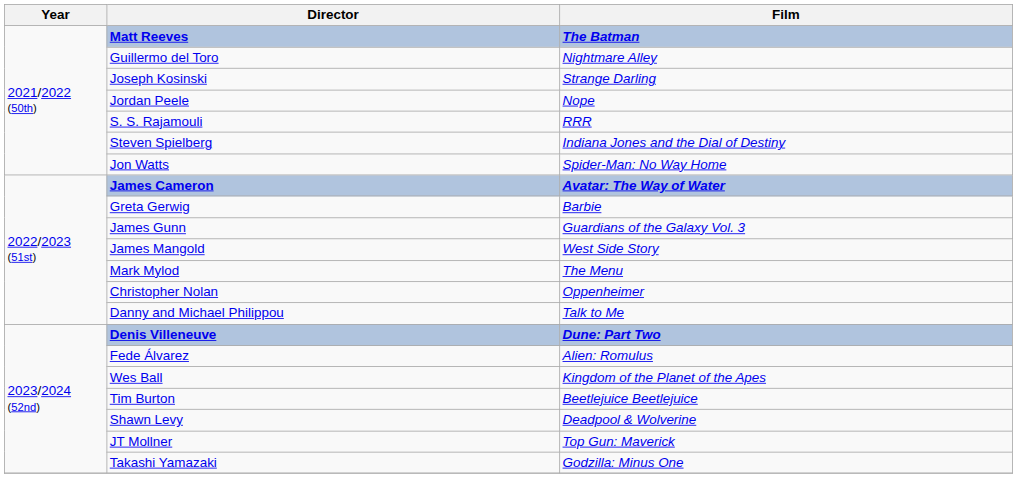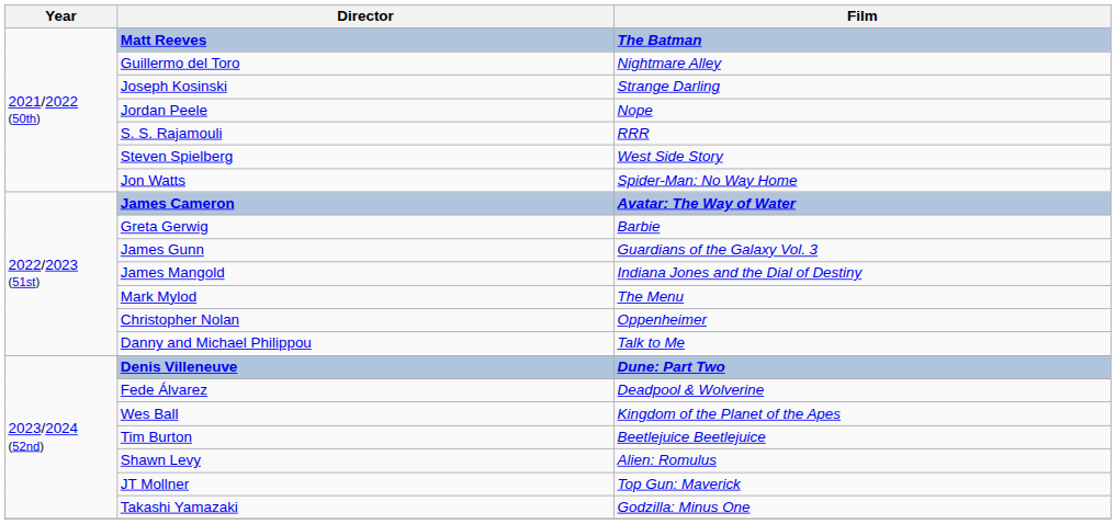 <table class="wikitable" width="95%" align="center">
 <tr>
 <th width=7%>Year</th>
 <th width=31%>Director</th>
 <th width=31%>Film</th>
 </tr>
 <tr>
 <td rowspan="7"><a href='#'>2021</a>/<a href='#'>2022</a><br><small>(<a href='#'>50th</a>)</small></td>
 <td style="background:#B0C4DE;"><strong><a href='#'>Matt Reeves</a></strong></td>
 <td style="background:#B0C4DE;"><strong><em><a href='#'>The Batman</a></em></strong></td>
 </tr>
 <tr>
 <td><a href='#'>Guillermo del Toro</a></td>
 <td><em><a href='#'>Nightmare Alley</a></em></td>
 </tr>
 <tr>
 <td><a href='#'>Joseph Kosinski</a></td>
 <td><em><a href='#'>Strange Darling</a></em></td>
 </tr>
 <tr>
 <td><a href='#'>Jordan Peele</a></td>
 <td><em><a href='#'>Nope</a></em></td>
 </tr>
 <tr>
 <td><a href='#'>S. S. Rajamouli</a></td>
 <td><em><a href='#'>RRR</a></em></td>
 </tr>
 <tr>
 <td><a href='#'>Steven Spielberg</a></td>
-<td><em><a href='#'>Indiana Jones and the Dial of Destiny</a></em></td>
+<td><em><a href='#'>West Side Story</a></em></td>
 </tr>
 <tr>
 <td><a href='#'>Jon Watts</a></td>
 <td><em><a href='#'>Spider-Man: No Way Home</a></em></td>
 </tr>
 <tr>
 <td rowspan="7"><a href='#'>2022</a>/<a href='#'>2023</a><br><small>(<a href='#'>51st</a>)</small></td>
 <td style="background:#B0C4DE;"><strong><a href='#'>James Cameron</a></strong></td>
 <td style="background:#B0C4DE;"><strong><em><a href='#'>Avatar: The Way of Water</a></em></strong></td>
 </tr>
 <tr>
 <td><a href='#'>Greta Gerwig</a></td>
 <td><em><a href='#'>Barbie</a></em></td>
 </tr>
 <tr>
 <td><a href='#'>James Gunn</a></td>
 <td><em><a href='#'>Guardians of the Galaxy Vol. 3</a></em></td>
 </tr>
 <tr>
 <td><a href='#'>James Mangold</a></td>
-<td><em><a href='#'>West Side Story</a></em></td>
+<td><em><a href='#'>Indiana Jones and the Dial of Destiny</a></em></td>
 </tr>
 <tr>
 <td><a href='#'>Mark Mylod</a></td>
 <td><em><a href='#'>The Menu</a></em></td>
 </tr>
 <tr>
 <td><a href='#'>Christopher Nolan</a></td>
 <td><em><a href='#'>Oppenheimer</a></em></td>
 </tr>
 <tr>
 <td><a href='#'>Danny and Michael Philippou</a></td>
 <td><em><a href='#'>Talk to Me</a></em></td>
 </tr>
 <tr>
 <td rowspan="7"><a href='#'>2023</a>/<a href='#'>2024</a><br><small>(<a href='#'>52nd</a>)</small></td>
 <td style="background:#B0C4DE;"><strong><a href='#'>Denis Villeneuve</a></strong></td>
 <td style="background:#B0C4DE;"><strong><em><a href='#'>Dune: Part Two</a></em></strong></td>
 </tr>
 <tr>
 <td><a href='#'>Fede Álvarez</a></td>
-<td><em><a href='#'>Alien: Romulus</a></em></td>
+<td><em><a href='#'>Deadpool & Wolverine</a></em></td>
 </tr>
 <tr>
 <td><a href='#'>Wes Ball</a></td>
 <td><em><a href='#'>Kingdom of the Planet of the Apes</a></em></td>
 </tr>
 <tr>
 <td><a href='#'>Tim Burton</a></td>
 <td><em><a href='#'>Beetlejuice Beetlejuice</a></em></td>
 </tr>
 <tr>
 <td><a href='#'>Shawn Levy</a></td>
-<td><em><a href='#'>Deadpool & Wolverine</a></em></td>
+<td><em><a href='#'>Alien: Romulus</a></em></td>
 </tr>
 <tr>
 <td><a href='#'>JT Mollner</a></td>
 <td><em><a href='#'>Top Gun: Maverick</a></em></td>
 </tr>
 <tr>
 <td><a href='#'>Takashi Yamazaki</a></td>
 <td><em><a href='#'>Godzilla: Minus One</a></em></td>
 </tr>
 <tr>
 </tr>
 </table>
